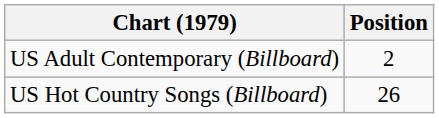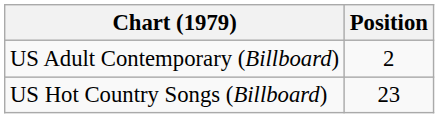 <table class="wikitable sortable">
 <tr>
 <th>Chart (1979)</th>
 <th>Position</th>
 </tr>
 <tr>
 <td>US Adult Contemporary (<em>Billboard</em>)</td>
 <td align="center">2</td>
 </tr>
 <tr>
 <td>US Hot Country Songs (<em>Billboard</em>)</td>
-<td align="center">26</td>
+<td align="center">23</td>
 </tr>
 </table>
